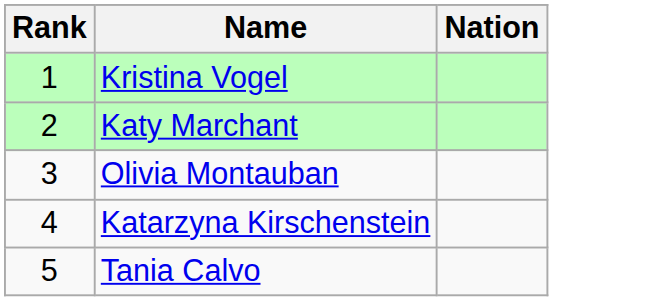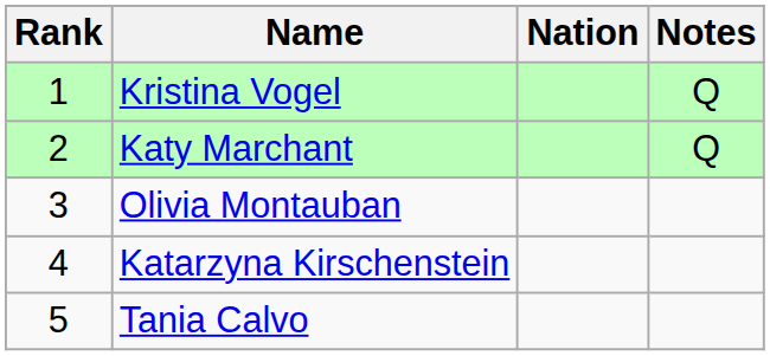 <table class="wikitable sortable" style="text-align:center">
 <tr>
 <th>Rank</th>
 <th>Name</th>
 <th>Nation</th>
+<th>Notes</th>
 </tr>
 <tr bgcolor=bbffbb>
 <td>1</td>
 <td align=left><a href='#'>Kristina Vogel</a></td>
 <td align=left></td>
+<td>Q</td>
 </tr>
 <tr bgcolor=bbffbb>
 <td>2</td>
 <td align=left><a href='#'>Katy Marchant</a></td>
 <td align=left></td>
+<td>Q</td>
 </tr>
 <tr>
 <td>3</td>
 <td align=left><a href='#'>Olivia Montauban</a></td>
 <td align=left></td>
+<td></td>
 </tr>
 <tr>
 <td>4</td>
 <td align=left><a href='#'>Katarzyna Kirschenstein</a></td>
 <td align=left></td>
+<td></td>
 </tr>
 <tr>
 <td>5</td>
 <td align=left><a href='#'>Tania Calvo</a></td>
 <td align=left></td>
+<td></td>
 </tr>
 </table>
